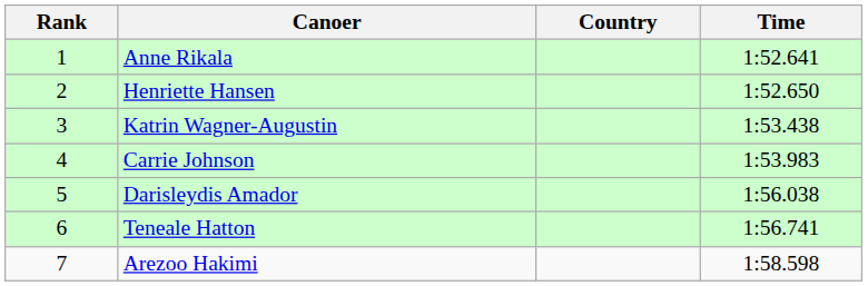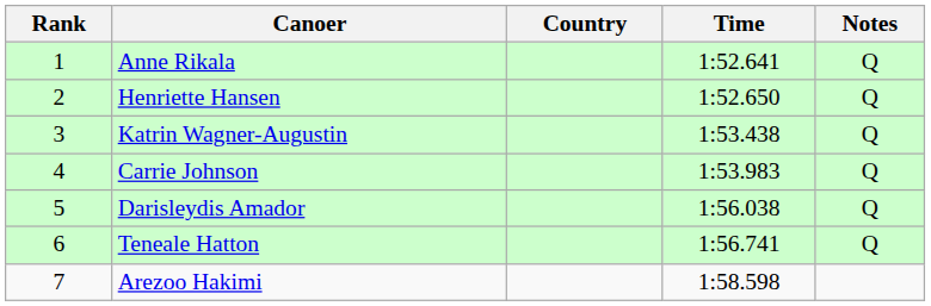 <table class="wikitable sortable" width=50% style="text-align:center;">
 <tr>
 <th>Rank</th>
 <th>Canoer</th>
 <th>Country</th>
 <th>Time</th>
+<th>Notes</th>
 </tr>
 <tr bgcolor=ccffcc>
 <td>1</td>
 <td align="left"><a href='#'>Anne Rikala</a></td>
 <td align="left"></td>
 <td>1:52.641</td>
+<td>Q</td>
 </tr>
 <tr bgcolor=ccffcc>
 <td>2</td>
 <td align="left"><a href='#'>Henriette Hansen</a></td>
 <td align="left"></td>
 <td>1:52.650</td>
+<td>Q</td>
 </tr>
 <tr bgcolor=ccffcc>
 <td>3</td>
 <td align="left"><a href='#'>Katrin Wagner-Augustin</a></td>
 <td align="left"></td>
 <td>1:53.438</td>
+<td>Q</td>
 </tr>
 <tr bgcolor=ccffcc>
 <td>4</td>
 <td align="left"><a href='#'>Carrie Johnson</a></td>
 <td align="left"></td>
 <td>1:53.983</td>
+<td>Q</td>
 </tr>
 <tr bgcolor=ccffcc>
 <td>5</td>
 <td align="left"><a href='#'>Darisleydis Amador</a></td>
 <td align="left"></td>
 <td>1:56.038</td>
+<td>Q</td>
 </tr>
 <tr bgcolor=ccffcc>
 <td>6</td>
 <td align="left"><a href='#'>Teneale Hatton</a></td>
 <td align="left"></td>
 <td>1:56.741</td>
+<td>Q</td>
 </tr>
 <tr>
 <td>7</td>
 <td align="left"><a href='#'>Arezoo Hakimi</a></td>
 <td align="left"></td>
 <td>1:58.598</td>
+<td></td>
 </tr>
 </table>
